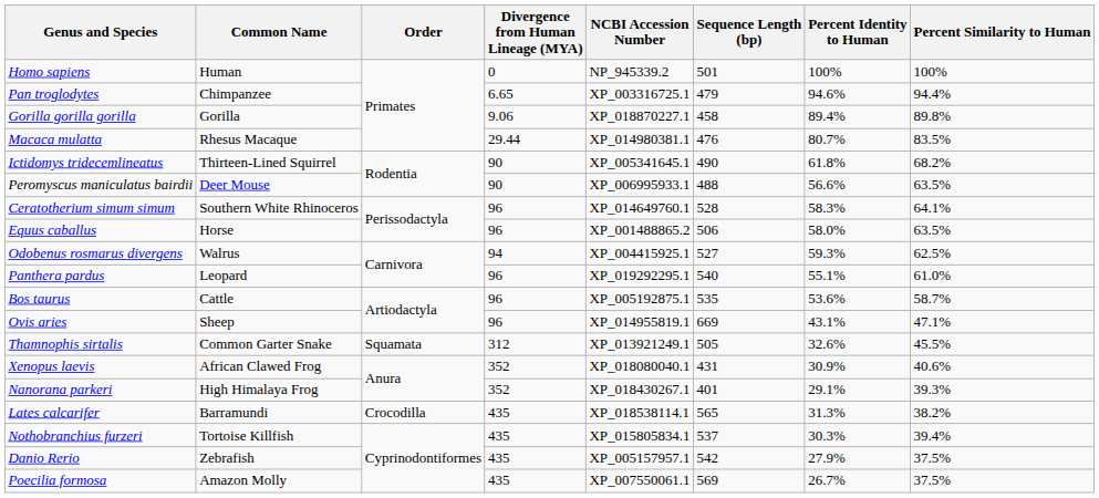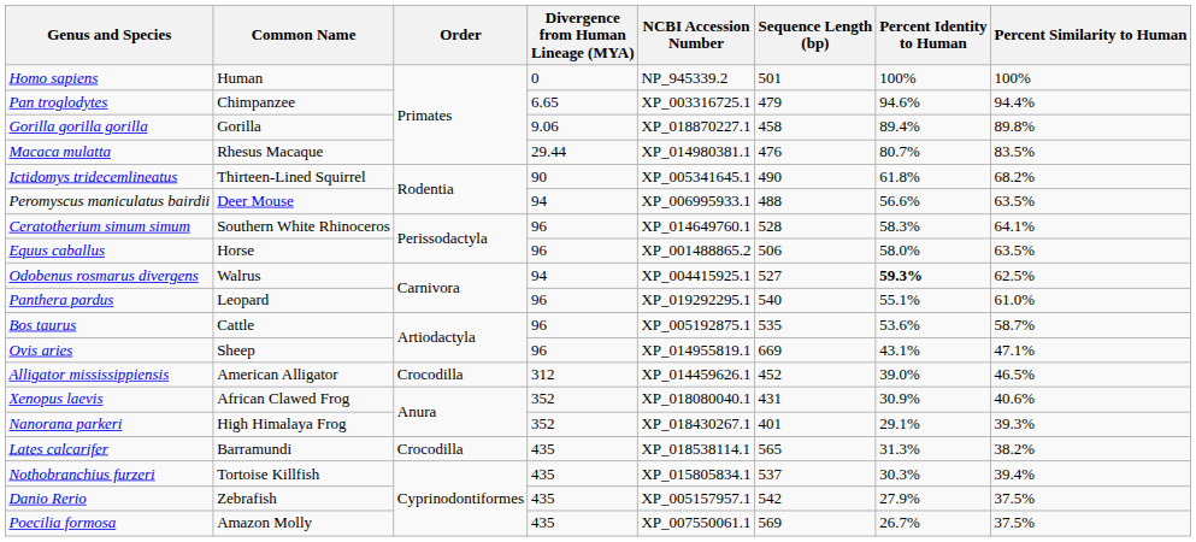 <table class="wikitable">
 <tr>
 <th>Genus and Species</th>
 <th>Common Name</th>
 <th>Order</th>
 <th>Divergence<br>from Human<br>Lineage (MYA)</th>
 <th>NCBI Accession<br>Number</th>
 <th>Sequence Length<br>(bp)</th>
 <th>Percent Identity<br>to Human</th>
 <th>Percent Similarity to Human</th>
 </tr>
 <tr>
 <td><em><a href='#'>Homo sapiens</a></em></td>
 <td>Human</td>
 <td rowspan="4">Primates</td>
 <td>0</td>
 <td>NP_945339.2</td>
 <td>501</td>
 <td>100%</td>
 <td>100%</td>
 </tr>
 <tr>
 <td><em><a href='#'>Pan troglodytes</a></em></td>
 <td>Chimpanzee</td>
 <td>6.65</td>
 <td>XP_003316725.1</td>
 <td>479</td>
 <td>94.6%</td>
 <td>94.4%</td>
 </tr>
 <tr>
 <td><em><a href='#'>Gorilla gorilla gorilla</a></em></td>
 <td>Gorilla</td>
 <td>9.06</td>
 <td>XP_018870227.1</td>
 <td>458</td>
 <td>89.4%</td>
 <td>89.8%</td>
 </tr>
 <tr>
 <td><em><a href='#'>Macaca mulatta</a></em></td>
 <td>Rhesus Macaque</td>
 <td>29.44</td>
 <td>XP_014980381.1</td>
 <td>476</td>
 <td>80.7%</td>
 <td>83.5%</td>
 </tr>
 <tr>
 <td><em><a href='#'>Ictidomys tridecemlineatus</a></em></td>
 <td>Thirteen-Lined Squirrel</td>
 <td rowspan="2">Rodentia</td>
 <td>90</td>
 <td>XP_005341645.1</td>
 <td>490</td>
 <td>61.8%</td>
 <td>68.2%</td>
 </tr>
 <tr>
 <td><em>Peromyscus maniculatus bairdii</em></td>
 <td><a href='#'>Deer Mouse</a></td>
-<td>90</td>
+<td>94</td>
 <td>XP_006995933.1</td>
 <td>488</td>
 <td>56.6%</td>
 <td>63.5%</td>
 </tr>
 <tr>
 <td><em><a href='#'>Ceratotherium simum simum</a></em></td>
 <td>Southern White Rhinoceros</td>
 <td rowspan="2">Perissodactyla</td>
 <td>96</td>
 <td>XP_014649760.1</td>
 <td>528</td>
 <td>58.3%</td>
 <td>64.1%</td>
 </tr>
 <tr>
 <td><em><a href='#'>Equus caballus</a></em></td>
 <td>Horse</td>
 <td>96</td>
 <td>XP_001488865.2</td>
 <td>506</td>
 <td>58.0%</td>
 <td>63.5%</td>
 </tr>
 <tr>
 <td><em><a href='#'>Odobenus rosmarus divergens</a></em></td>
 <td>Walrus</td>
 <td rowspan="2">Carnivora</td>
 <td>94</td>
 <td>XP_004415925.1</td>
 <td>527</td>
-<td>59.3%</td>
+<td><strong>59.3%</strong></td>
 <td>62.5%</td>
 </tr>
 <tr>
 <td><em><a href='#'>Panthera pardus</a></em></td>
 <td>Leopard</td>
 <td>96</td>
 <td>XP_019292295.1</td>
 <td>540</td>
 <td>55.1%</td>
 <td>61.0%</td>
 </tr>
 <tr>
 <td><em><a href='#'>Bos taurus</a></em></td>
 <td>Cattle</td>
 <td rowspan="2">Artiodactyla</td>
 <td>96</td>
 <td>XP_005192875.1</td>
 <td>535</td>
 <td>53.6%</td>
 <td>58.7%</td>
 </tr>
 <tr>
 <td><em><a href='#'>Ovis aries</a></em></td>
 <td>Sheep</td>
 <td>96</td>
 <td>XP_014955819.1</td>
 <td>669</td>
 <td>43.1%</td>
 <td>47.1%</td>
 </tr>
 <tr>
-<td><em><a href='#'>Thamnophis sirtalis</a></em></td>
-<td>Common Garter Snake</td>
-<td>Squamata</td>
+<td><em><a href='#'>Alligator mississippiensis</a></em></td>
+<td>American Alligator</td>
+<td>Crocodilla</td>
 <td>312</td>
-<td>XP_013921249.1</td>
-<td>505</td>
-<td>32.6%</td>
-<td>45.5%</td>
+<td>XP_014459626.1</td>
+<td>452</td>
+<td>39.0%</td>
+<td>46.5%</td>
 </tr>
 <tr>
 <td><em><a href='#'>Xenopus laevis</a></em></td>
 <td>African Clawed Frog</td>
 <td rowspan="2">Anura</td>
 <td>352</td>
 <td>XP_018080040.1</td>
 <td>431</td>
 <td>30.9%</td>
 <td>40.6%</td>
 </tr>
 <tr>
 <td><em><a href='#'>Nanorana parkeri</a></em></td>
 <td>High Himalaya Frog</td>
 <td>352</td>
 <td>XP_018430267.1</td>
 <td>401</td>
 <td>29.1%</td>
 <td>39.3%</td>
 </tr>
 <tr>
 <td><em><a href='#'>Lates calcarifer</a></em></td>
 <td>Barramundi</td>
 <td>Crocodilla</td>
 <td>435</td>
 <td>XP_018538114.1</td>
 <td>565</td>
 <td>31.3%</td>
 <td>38.2%</td>
 </tr>
 <tr>
 <td><em><a href='#'>Nothobranchius furzeri</a></em></td>
 <td>Tortoise Killfish</td>
 <td rowspan="3">Cyprinodontiformes</td>
 <td>435</td>
 <td>XP_015805834.1</td>
 <td>537</td>
 <td>30.3%</td>
 <td>39.4%</td>
 </tr>
 <tr>
 <td><em><a href='#'>Danio Rerio</a></em></td>
 <td>Zebrafish</td>
 <td>435</td>
 <td>XP_005157957.1</td>
 <td>542</td>
 <td>27.9%</td>
 <td>37.5%</td>
 </tr>
 <tr>
 <td><em><a href='#'>Poecilia formosa</a></em></td>
 <td>Amazon Molly</td>
 <td>435</td>
 <td>XP_007550061.1</td>
 <td>569</td>
 <td>26.7%</td>
 <td>37.5%</td>
 </tr>
 </table>
